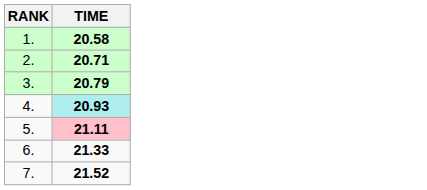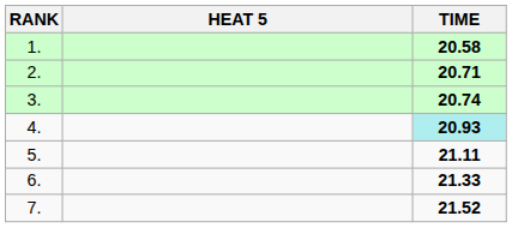 <table class="wikitable" style="border-collapse: collapse; font-size: 90%;">
 <tr>
 <th>RANK</th>
+<th style="width: 20em">HEAT 5</th>
 <th style="width: 5em">TIME</th>
 </tr>
 <tr style="background:#ccffcc;">
 <td align="center">1.</td>
+<td></td>
 <td align="center"><strong>20.58</strong></td>
 </tr>
 <tr style="background:#ccffcc;">
 <td align="center">2.</td>
+<td></td>
 <td align="center"><strong>20.71</strong></td>
 </tr>
 <tr style="background:#ccffcc;">
 <td align="center">3.</td>
-<td align="center"><strong>20.79</strong></td>
+<td></td>
+<td align="center"><strong>20.74</strong></td>
 </tr>
 <tr>
 <td align="center">4.</td>
+<td></td>
 <td align="center" style="background: paleturquoise;"><strong>20.93</strong></td>
 </tr>
 <tr>
 <td align="center">5.</td>
-<td align="center" style="background: pink;"><strong>21.11</strong></td>
+<td></td>
+<td align="center"><strong>21.11</strong></td>
 </tr>
 <tr>
 <td align="center">6.</td>
+<td></td>
 <td align="center"><strong>21.33</strong></td>
 </tr>
 <tr>
 <td align="center">7.</td>
+<td></td>
 <td align="center"><strong>21.52</strong></td>
 </tr>
 </table>
